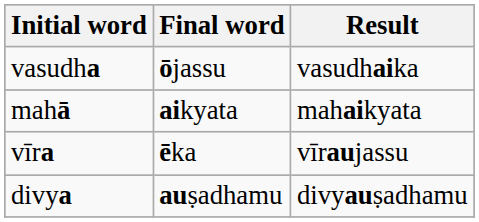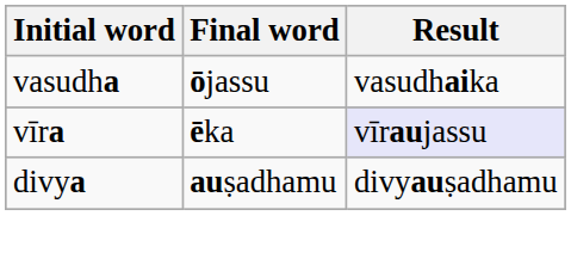 <table class="wikitable">
 <tr>
 <th>Initial word</th>
 <th>Final word</th>
 <th>Result</th>
 </tr>
 <tr>
 <td>vasudh<strong>a</strong></td>
 <td><strong>ō</strong>jassu</td>
 <td>vasudh<strong>ai</strong>ka</td>
 </tr>
 <tr>
-<td>mah<strong>ā</strong></td>
-<td><strong>ai</strong>kyata</td>
-<td>mah<strong>ai</strong>kyata</td>
-</tr>
-<tr>
 <td>vīr<strong>a</strong></td>
 <td><strong>ē</strong>ka</td>
-<td>vīr<strong>au</strong>jassu</td>
+<td style="background: lavender;">vīr<strong>au</strong>jassu</td>
 </tr>
 <tr>
 <td>divy<strong>a</strong></td>
 <td><strong>au</strong>ṣadhamu</td>
 <td>divy<strong>au</strong>ṣadhamu</td>
 </tr>
 </table>
